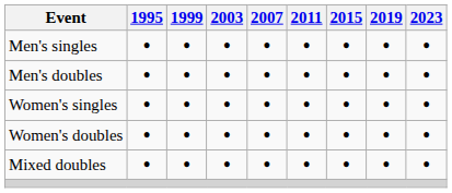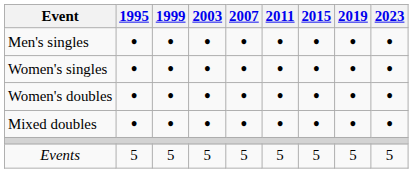 <table class="wikitable" style="text-align:center">
 <tr>
 <th>Event</th>
 <th><a href='#'>1995</a></th>
 <th><a href='#'>1999</a></th>
 <th><a href='#'>2003</a></th>
 <th><a href='#'>2007</a></th>
 <th><a href='#'>2011</a></th>
 <th><a href='#'>2015</a></th>
 <th><a href='#'>2019</a></th>
 <th><a href='#'>2023</a></th>
 </tr>
 <tr>
 <td align=left>Men's singles</td>
-<td><big><strong>•</strong></big></td>
-<td><big><strong>•</strong></big></td>
-<td><big><strong>•</strong></big></td>
-<td><big><strong>•</strong></big></td>
-<td><big><strong>•</strong></big></td>
-<td><big><strong>•</strong></big></td>
-<td><big><strong>•</strong></big></td>
-<td><big><strong>•</strong></big></td>
-</tr>
-<tr>
-<td align=left>Men's doubles</td>
 <td><big><strong>•</strong></big></td>
 <td><big><strong>•</strong></big></td>
 <td><big><strong>•</strong></big></td>
 <td><big><strong>•</strong></big></td>
 <td><big><strong>•</strong></big></td>
 <td><big><strong>•</strong></big></td>
 <td><big><strong>•</strong></big></td>
 <td><big><strong>•</strong></big></td>
 </tr>
 <tr>
 <td align=left>Women's singles</td>
 <td><big><strong>•</strong></big></td>
 <td><big><strong>•</strong></big></td>
 <td><big><strong>•</strong></big></td>
 <td><big><strong>•</strong></big></td>
 <td><big><strong>•</strong></big></td>
 <td><big><strong>•</strong></big></td>
 <td><big><strong>•</strong></big></td>
 <td><big><strong>•</strong></big></td>
 </tr>
 <tr>
 <td align=left>Women's doubles</td>
 <td><big><strong>•</strong></big></td>
 <td><big><strong>•</strong></big></td>
 <td><big><strong>•</strong></big></td>
 <td><big><strong>•</strong></big></td>
 <td><big><strong>•</strong></big></td>
 <td><big><strong>•</strong></big></td>
 <td><big><strong>•</strong></big></td>
 <td><big><strong>•</strong></big></td>
 </tr>
 <tr>
 <td align=left>Mixed doubles</td>
 <td><big><strong>•</strong></big></td>
 <td><big><strong>•</strong></big></td>
 <td><big><strong>•</strong></big></td>
 <td><big><strong>•</strong></big></td>
 <td><big><strong>•</strong></big></td>
 <td><big><strong>•</strong></big></td>
 <td><big><strong>•</strong></big></td>
 <td><big><strong>•</strong></big></td>
 </tr>
 <tr bgcolor=lightgray>
 <td colspan=9></td>
 </tr>
+<tr>
+<td><em>Events</em></td>
+<td>5</td>
+<td>5</td>
+<td>5</td>
+<td>5</td>
+<td>5</td>
+<td>5</td>
+<td>5</td>
+<td>5</td>
+</tr>
 </table>
